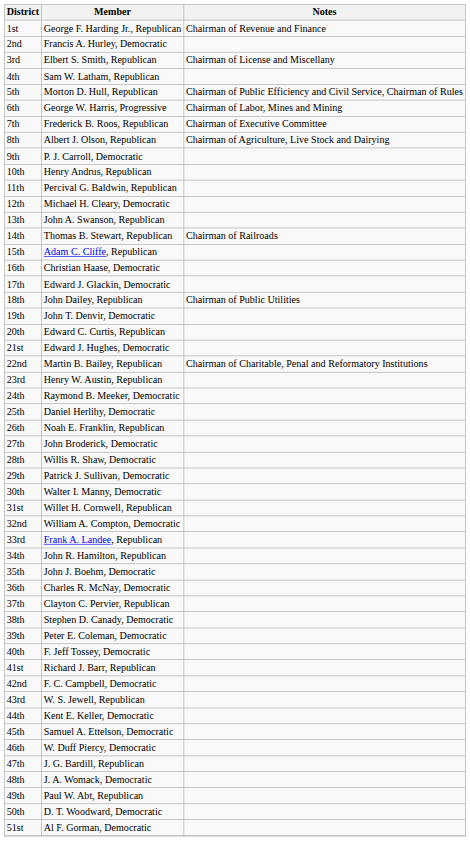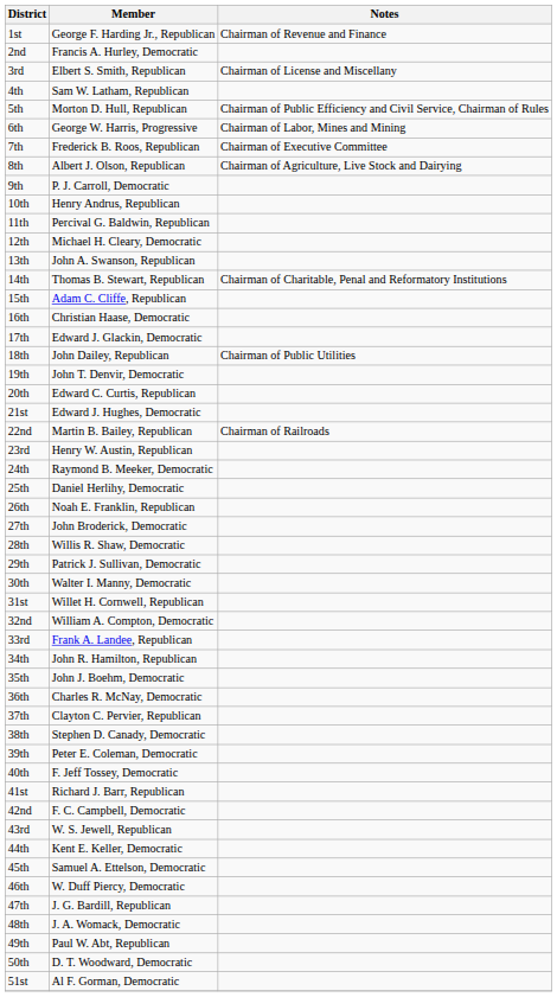 <table class="wikitable">
 <tr>
 <th>District</th>
 <th>Member</th>
 <th>Notes</th>
 </tr>
 <tr>
 <td>1st</td>
 <td>George F. Harding Jr., Republican</td>
 <td>Chairman of Revenue and Finance</td>
 </tr>
 <tr>
 <td>2nd</td>
 <td>Francis A. Hurley, Democratic</td>
 <td></td>
 </tr>
 <tr>
 <td>3rd</td>
 <td>Elbert S. Smith, Republican</td>
 <td>Chairman of License and Miscellany</td>
 </tr>
 <tr>
 <td>4th</td>
 <td>Sam W. Latham, Republican</td>
 <td></td>
 </tr>
 <tr>
 <td>5th</td>
 <td>Morton D. Hull, Republican</td>
 <td>Chairman of Public Efficiency and Civil Service, Chairman of Rules</td>
 </tr>
 <tr>
 <td>6th</td>
 <td>George W. Harris, Progressive</td>
 <td>Chairman of Labor, Mines and Mining</td>
 </tr>
 <tr>
 <td>7th</td>
 <td>Frederick B. Roos, Republican</td>
 <td>Chairman of Executive Committee</td>
 </tr>
 <tr>
 <td>8th</td>
 <td>Albert J. Olson, Republican</td>
 <td>Chairman of Agriculture, Live Stock and Dairying</td>
 </tr>
 <tr>
 <td>9th</td>
 <td>P. J. Carroll, Democratic</td>
 <td></td>
 </tr>
 <tr>
 <td>10th</td>
 <td>Henry Andrus, Republican</td>
 <td></td>
 </tr>
 <tr>
 <td>11th</td>
 <td>Percival G. Baldwin, Republican</td>
 <td></td>
 </tr>
 <tr>
 <td>12th</td>
 <td>Michael H. Cleary, Democratic</td>
 <td></td>
 </tr>
 <tr>
 <td>13th</td>
 <td>John A. Swanson, Republican</td>
 <td></td>
 </tr>
 <tr>
 <td>14th</td>
 <td>Thomas B. Stewart, Republican</td>
-<td>Chairman of Railroads</td>
+<td>Chairman of Charitable, Penal and Reformatory Institutions</td>
 </tr>
 <tr>
 <td>15th</td>
 <td><a href='#'>Adam C. Cliffe</a>, Republican</td>
 <td></td>
 </tr>
 <tr>
 <td>16th</td>
 <td>Christian Haase, Democratic</td>
 <td></td>
 </tr>
 <tr>
 <td>17th</td>
 <td>Edward J. Glackin, Democratic</td>
 <td></td>
 </tr>
 <tr>
 <td>18th</td>
 <td>John Dailey, Republican</td>
 <td>Chairman of Public Utilities</td>
 </tr>
 <tr>
 <td>19th</td>
 <td>John T. Denvir, Democratic</td>
 <td></td>
 </tr>
 <tr>
 <td>20th</td>
 <td>Edward C. Curtis, Republican</td>
 <td></td>
 </tr>
 <tr>
 <td>21st</td>
 <td>Edward J. Hughes, Democratic</td>
 <td></td>
 </tr>
 <tr>
 <td>22nd</td>
 <td>Martin B. Bailey, Republican</td>
-<td>Chairman of Charitable, Penal and Reformatory Institutions</td>
+<td>Chairman of Railroads</td>
 </tr>
 <tr>
 <td>23rd</td>
 <td>Henry W. Austin, Republican</td>
 <td></td>
 </tr>
 <tr>
 <td>24th</td>
 <td>Raymond B. Meeker, Democratic</td>
 <td></td>
 </tr>
 <tr>
 <td>25th</td>
 <td>Daniel Herlihy, Democratic</td>
 <td></td>
 </tr>
 <tr>
 <td>26th</td>
 <td>Noah E. Franklin, Republican</td>
 <td></td>
 </tr>
 <tr>
 <td>27th</td>
 <td>John Broderick, Democratic</td>
 <td></td>
 </tr>
 <tr>
 <td>28th</td>
 <td>Willis R. Shaw, Democratic</td>
 <td></td>
 </tr>
 <tr>
 <td>29th</td>
 <td>Patrick J. Sullivan, Democratic</td>
 <td></td>
 </tr>
 <tr>
 <td>30th</td>
 <td>Walter I. Manny, Democratic</td>
 <td></td>
 </tr>
 <tr>
 <td>31st</td>
 <td>Willet H. Cornwell, Republican</td>
 <td></td>
 </tr>
 <tr>
 <td>32nd</td>
 <td>William A. Compton, Democratic</td>
 <td></td>
 </tr>
 <tr>
 <td>33rd</td>
 <td><a href='#'>Frank A. Landee</a>, Republican</td>
 <td></td>
 </tr>
 <tr>
 <td>34th</td>
 <td>John R. Hamilton, Republican</td>
 <td></td>
 </tr>
 <tr>
 <td>35th</td>
 <td>John J. Boehm, Democratic</td>
 <td></td>
 </tr>
 <tr>
 <td>36th</td>
 <td>Charles R. McNay, Democratic</td>
 <td></td>
 </tr>
 <tr>
 <td>37th</td>
 <td>Clayton C. Pervier, Republican</td>
 <td></td>
 </tr>
 <tr>
 <td>38th</td>
 <td>Stephen D. Canady, Democratic</td>
 <td></td>
 </tr>
 <tr>
 <td>39th</td>
 <td>Peter E. Coleman, Democratic</td>
 <td></td>
 </tr>
 <tr>
 <td>40th</td>
 <td>F. Jeff Tossey, Democratic</td>
 <td></td>
 </tr>
 <tr>
 <td>41st</td>
 <td>Richard J. Barr, Republican</td>
 <td></td>
 </tr>
 <tr>
 <td>42nd</td>
 <td>F. C. Campbell, Democratic</td>
 <td></td>
 </tr>
 <tr>
 <td>43rd</td>
 <td>W. S. Jewell, Republican</td>
 <td></td>
 </tr>
 <tr>
 <td>44th</td>
 <td>Kent E. Keller, Democratic</td>
 <td></td>
 </tr>
 <tr>
 <td>45th</td>
 <td>Samuel A. Ettelson, Democratic</td>
 <td></td>
 </tr>
 <tr>
 <td>46th</td>
 <td>W. Duff Piercy, Democratic</td>
 <td></td>
 </tr>
 <tr>
 <td>47th</td>
 <td>J. G. Bardill, Republican</td>
 <td></td>
 </tr>
 <tr>
 <td>48th</td>
 <td>J. A. Womack, Democratic</td>
 <td></td>
 </tr>
 <tr>
 <td>49th</td>
 <td>Paul W. Abt, Republican</td>
 <td></td>
 </tr>
 <tr>
 <td>50th</td>
 <td>D. T. Woodward, Democratic</td>
 <td></td>
 </tr>
 <tr>
 <td>51st</td>
 <td>Al F. Gorman, Democratic</td>
 <td></td>
 </tr>
 <tr>
 </tr>
 </table>
